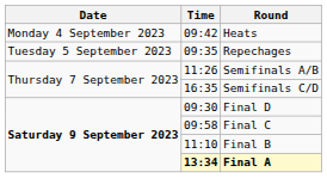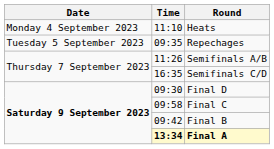 <table class="wikitable">
 <tr>
 <th>Date</th>
 <th>Time</th>
 <th>Round</th>
 </tr>
 <tr>
 <td>Monday 4 September 2023</td>
-<td>09:42</td>
+<td>11:10</td>
 <td>Heats</td>
 </tr>
 <tr>
 <td>Tuesday 5 September 2023</td>
 <td>09:35</td>
 <td>Repechages</td>
 </tr>
 <tr>
 <td rowspan=2>Thursday 7 September 2023</td>
 <td>11:26</td>
 <td>Semifinals  A/B</td>
 </tr>
 <tr>
 <td>16:35</td>
 <td>Semifinals C/D</td>
 </tr>
 <tr>
 <td rowspan=4><strong>Saturday 9 September 2023</strong></td>
 <td>09:30</td>
 <td>Final D</td>
 </tr>
 <tr>
 <td>09:58</td>
 <td>Final C</td>
 </tr>
 <tr>
-<td>11:10</td>
+<td>09:42</td>
 <td>Final B</td>
 </tr>
 <tr>
 <td style=background:lemonchiffon><strong>13:34</strong></td>
 <td style=background:lemonchiffon><strong>Final A</strong></td>
 </tr>
 </table>
